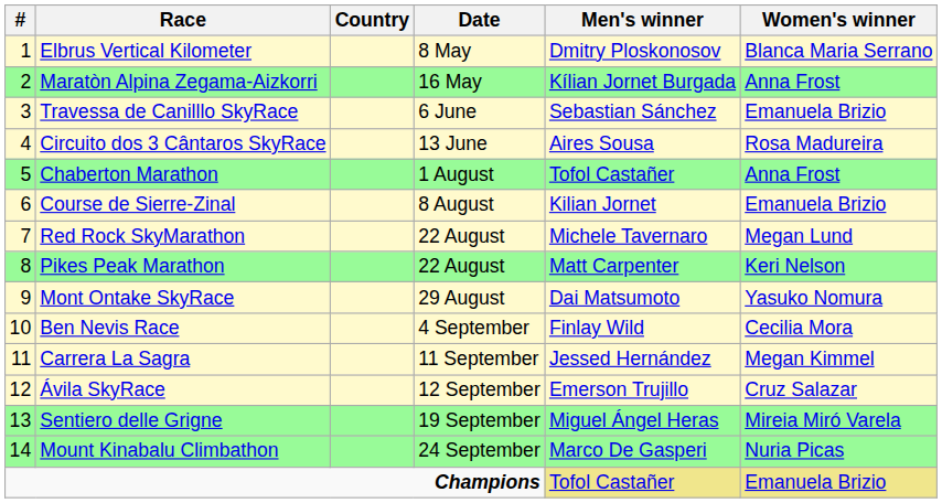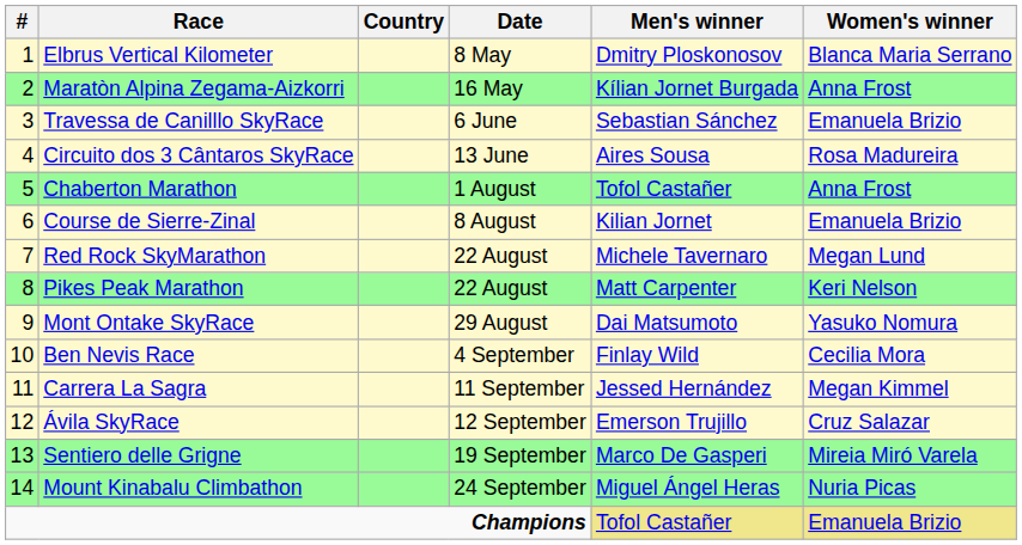 <table class="wikitable" width= style="font-size:90%; text-align:center;">
 <tr>
 <th>#</th>
 <th>Race</th>
 <th>Country</th>
 <th>Date</th>
 <th>Men's winner</th>
 <th>Women's winner</th>
 </tr>
 <tr bgcolor=LemonChiffon>
 <td align=right>1</td>
 <td><a href='#'>Elbrus Vertical Kilometer</a></td>
 <td></td>
 <td>8 May</td>
 <td> <a href='#'>Dmitry Ploskonosov</a></td>
 <td> <a href='#'>Blanca Maria Serrano</a></td>
 </tr>
 <tr bgcolor=palegreen>
 <td align=right>2</td>
 <td><a href='#'>Maratòn Alpina Zegama-Aizkorri</a></td>
 <td></td>
 <td>16 May</td>
 <td> <a href='#'>Kílian Jornet Burgada</a></td>
 <td> <a href='#'>Anna Frost</a></td>
 </tr>
 <tr bgcolor=LemonChiffon>
 <td align=right>3</td>
 <td><a href='#'>Travessa de Canilllo SkyRace</a></td>
 <td></td>
 <td>6 June</td>
 <td> <a href='#'>Sebastian Sánchez</a></td>
 <td> <a href='#'>Emanuela Brizio</a></td>
 </tr>
 <tr bgcolor=LemonChiffon>
 <td align=right>4</td>
 <td><a href='#'>Circuito dos 3 Cântaros SkyRace</a></td>
 <td></td>
 <td>13 June</td>
 <td> <a href='#'>Aires Sousa</a></td>
 <td> <a href='#'>Rosa Madureira</a></td>
 </tr>
 <tr bgcolor=palegreen>
 <td align=right>5</td>
 <td><a href='#'>Chaberton Marathon</a></td>
 <td></td>
 <td>1 August</td>
 <td> <a href='#'>Tofol Castañer</a></td>
 <td> <a href='#'>Anna Frost</a></td>
 </tr>
 <tr bgcolor=LemonChiffon>
 <td align=right>6</td>
 <td><a href='#'>Course de Sierre-Zinal</a></td>
 <td></td>
 <td>8 August</td>
 <td> <a href='#'>Kilian Jornet</a></td>
 <td> <a href='#'>Emanuela Brizio</a></td>
 </tr>
 <tr bgcolor=LemonChiffon>
 <td align=right>7</td>
 <td><a href='#'>Red Rock SkyMarathon</a></td>
 <td></td>
 <td>22 August</td>
 <td> <a href='#'>Michele Tavernaro</a></td>
 <td> <a href='#'>Megan Lund</a></td>
 </tr>
 <tr bgcolor=palegreen>
 <td align=right>8</td>
 <td><a href='#'>Pikes Peak Marathon</a></td>
 <td></td>
 <td>22 August</td>
 <td> <a href='#'>Matt Carpenter</a></td>
 <td> <a href='#'>Keri Nelson</a></td>
 </tr>
 <tr bgcolor=LemonChiffon>
 <td align=right>9</td>
 <td><a href='#'>Mont Ontake SkyRace</a></td>
 <td></td>
 <td>29 August</td>
 <td> <a href='#'>Dai Matsumoto</a></td>
 <td> <a href='#'>Yasuko Nomura</a></td>
 </tr>
 <tr bgcolor=LemonChiffon>
 <td align=right>10</td>
 <td><a href='#'>Ben Nevis Race</a></td>
 <td></td>
 <td>4 September</td>
 <td> <a href='#'>Finlay Wild</a></td>
 <td> <a href='#'>Cecilia Mora</a></td>
 </tr>
 <tr bgcolor=LemonChiffon>
 <td align=right>11</td>
 <td><a href='#'>Carrera La Sagra</a></td>
 <td></td>
 <td>11 September</td>
 <td> <a href='#'>Jessed Hernández</a></td>
 <td> <a href='#'>Megan Kimmel</a></td>
 </tr>
 <tr bgcolor=LemonChiffon>
 <td align=right>12</td>
 <td><a href='#'>Ávila SkyRace</a></td>
 <td></td>
 <td>12 September</td>
 <td> <a href='#'>Emerson Trujillo</a></td>
 <td> <a href='#'>Cruz Salazar</a></td>
 </tr>
 <tr bgcolor=palegreen>
 <td align=right>13</td>
 <td><a href='#'>Sentiero delle Grigne</a></td>
 <td></td>
 <td>19 September</td>
-<td> <a href='#'>Miguel Ángel Heras</a></td>
+<td> <a href='#'>Marco De Gasperi</a></td>
 <td> <a href='#'>Mireia Miró Varela</a></td>
 </tr>
 <tr bgcolor=palegreen>
 <td align=right>14</td>
 <td><a href='#'>Mount Kinabalu Climbathon</a></td>
 <td></td>
 <td>24 September</td>
-<td> <a href='#'>Marco De Gasperi</a></td>
+<td> <a href='#'>Miguel Ángel Heras</a></td>
 <td> <a href='#'>Nuria Picas</a></td>
 </tr>
 <tr>
 <td colspan=4 align=right><strong><em>Champions</em></strong></td>
 <td bgcolor=Khaki> <a href='#'>Tofol Castañer</a></td>
 <td bgcolor=Khaki> <a href='#'>Emanuela Brizio</a></td>
 </tr>
 </table>
